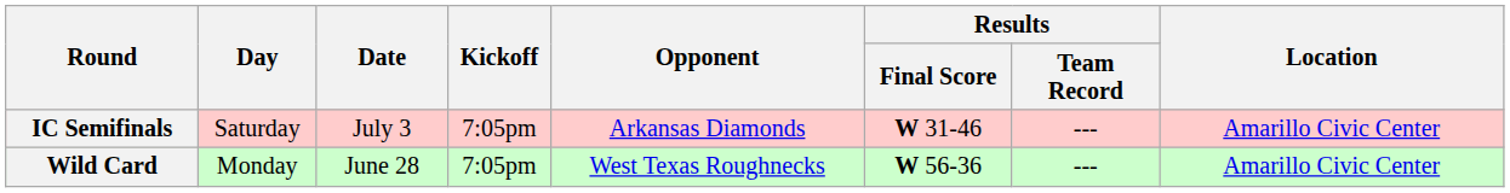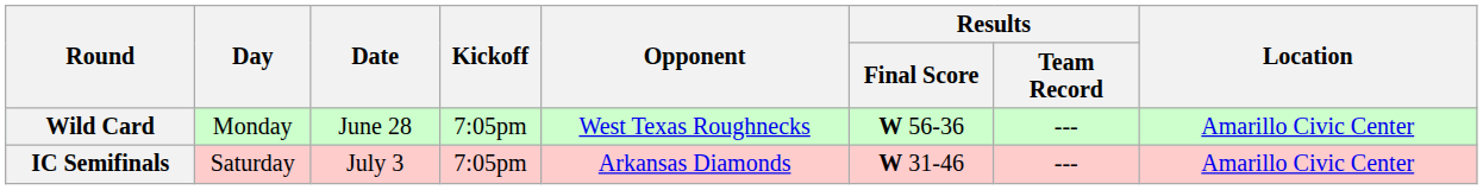 <table class="wikitable">
 <tr>
 <th rowspan="2" width="120">Round</th>
 <th rowspan="2" width="70">Day</th>
 <th rowspan="2" width="80">Date</th>
 <th rowspan="2" width="60">Kickoff</th>
 <th rowspan="2" width="200">Opponent</th>
 <th colspan="2" width="180">Results</th>
 <th rowspan="2" width="220">Location</th>
 </tr>
 <tr>
 <th width="90">Final Score</th>
 <th width="90">Team Record</th>
 </tr>
+<tr align="center" bgcolor="#CCFFCC">
+<th>Wild Card</th>
+<td align="center">Monday</td>
+<td align="center">June 28</td>
+<td align="center">7:05pm</td>
+<td align="center"><a href='#'>West Texas Roughnecks</a></td>
+<td align="center"><strong>W</strong> 56-36</td>
+<td align="center">---</td>
+<td align="center"><a href='#'>Amarillo Civic Center</a></td>
+</tr>
 <tr align="center" bgcolor="#FFCCCC">
 <th>IC Semifinals</th>
 <td align="center">Saturday</td>
 <td align="center">July 3</td>
 <td align="center">7:05pm</td>
 <td align="center"><a href='#'>Arkansas Diamonds</a></td>
 <td align="center"><strong>W</strong> 31-46</td>
 <td align="center">---</td>
 <td align="center"><a href='#'>Amarillo Civic Center</a></td>
 </tr>
-<tr align="center" bgcolor="#CCFFCC">
-<th>Wild Card</th>
-<td align="center">Monday</td>
-<td align="center">June 28</td>
-<td align="center">7:05pm</td>
-<td align="center"><a href='#'>West Texas Roughnecks</a></td>
-<td align="center"><strong>W</strong> 56-36</td>
-<td align="center">---</td>
-<td align="center"><a href='#'>Amarillo Civic Center</a></td>
-</tr>
 </table>
